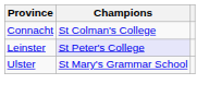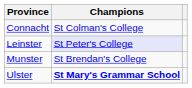 <table class="wikitable">
 <tr>
 <th>Province</th>
 <th>Champions</th>
 <th></th>
 </tr>
 <tr>
 <td><a href='#'>Connacht</a></td>
 <td><a href='#'>St Colman's College</a></td>
 <td></td>
 </tr>
 <tr>
 <td><a href='#'>Leinster</a></td>
 <td style="background: lavender;"><a href='#'>St Peter's College</a></td>
 <td></td>
 </tr>
 <tr>
+<td><a href='#'>Munster</a></td>
+<td><a href='#'>St Brendan's College</a></td>
+<td></td>
+</tr>
+<tr>
 <td><a href='#'>Ulster</a></td>
-<td><a href='#'>St Mary's Grammar School</a></td>
+<td><strong><a href='#'>St Mary's Grammar School</a></strong></td>
 <td></td>
 </tr>
 </table>
